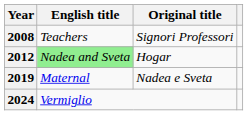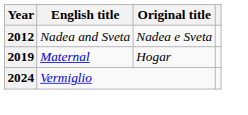 <table class="wikitable sortable plainrowheaders">
 <tr>
 <th scope="col">Year</th>
 <th scope="col">English title</th>
 <th scope="col">Original title</th>
 <th scope="col" class="unsortable"></th>
 </tr>
 <tr>
-<th scope="row">2008</th>
-<td><em>Teachers</em></td>
-<td><em>Signori Professori</em></td>
-<td align="center"></td>
-</tr>
-<tr>
 <th scope="row">2012</th>
-<td style="background: lightgreen;"><em>Nadea and Sveta</em></td>
-<td><em>Hogar</em></td>
+<td><em>Nadea and Sveta</em></td>
+<td><em>Nadea e Sveta</em></td>
 <td align="center"></td>
 </tr>
 <tr>
 <th scope="row">2019</th>
 <td><em><a href='#'>Maternal</a></em></td>
-<td><em>Nadea e Sveta</em></td>
+<td><em>Hogar</em></td>
 <td align="center"></td>
 </tr>
 <tr>
 <th scope="row">2024</th>
 <td colspan="2"><em><a href='#'>Vermiglio</a></em></td>
 <td align="center"></td>
 </tr>
 </table>
